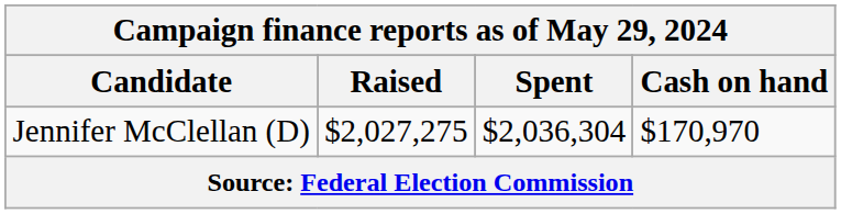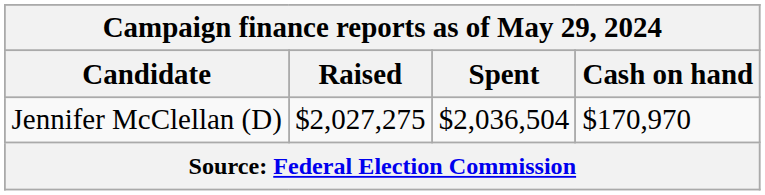 <table class="wikitable sortable">
 <tr>
 <th colspan=4>Campaign finance reports as of May 29, 2024</th>
 </tr>
 <tr style="text-align:center;">
 <th>Candidate</th>
 <th>Raised</th>
 <th>Spent</th>
 <th>Cash on hand</th>
 </tr>
 <tr>
 <td>Jennifer McClellan (D)</td>
 <td>$2,027,275</td>
-<td>$2,036,304</td>
+<td>$2,036,504</td>
 <td>$170,970</td>
 </tr>
 <tr>
 <th colspan="4"><small>Source: <a href='#'>Federal Election Commission</a></small></th>
 </tr>
 </table>
